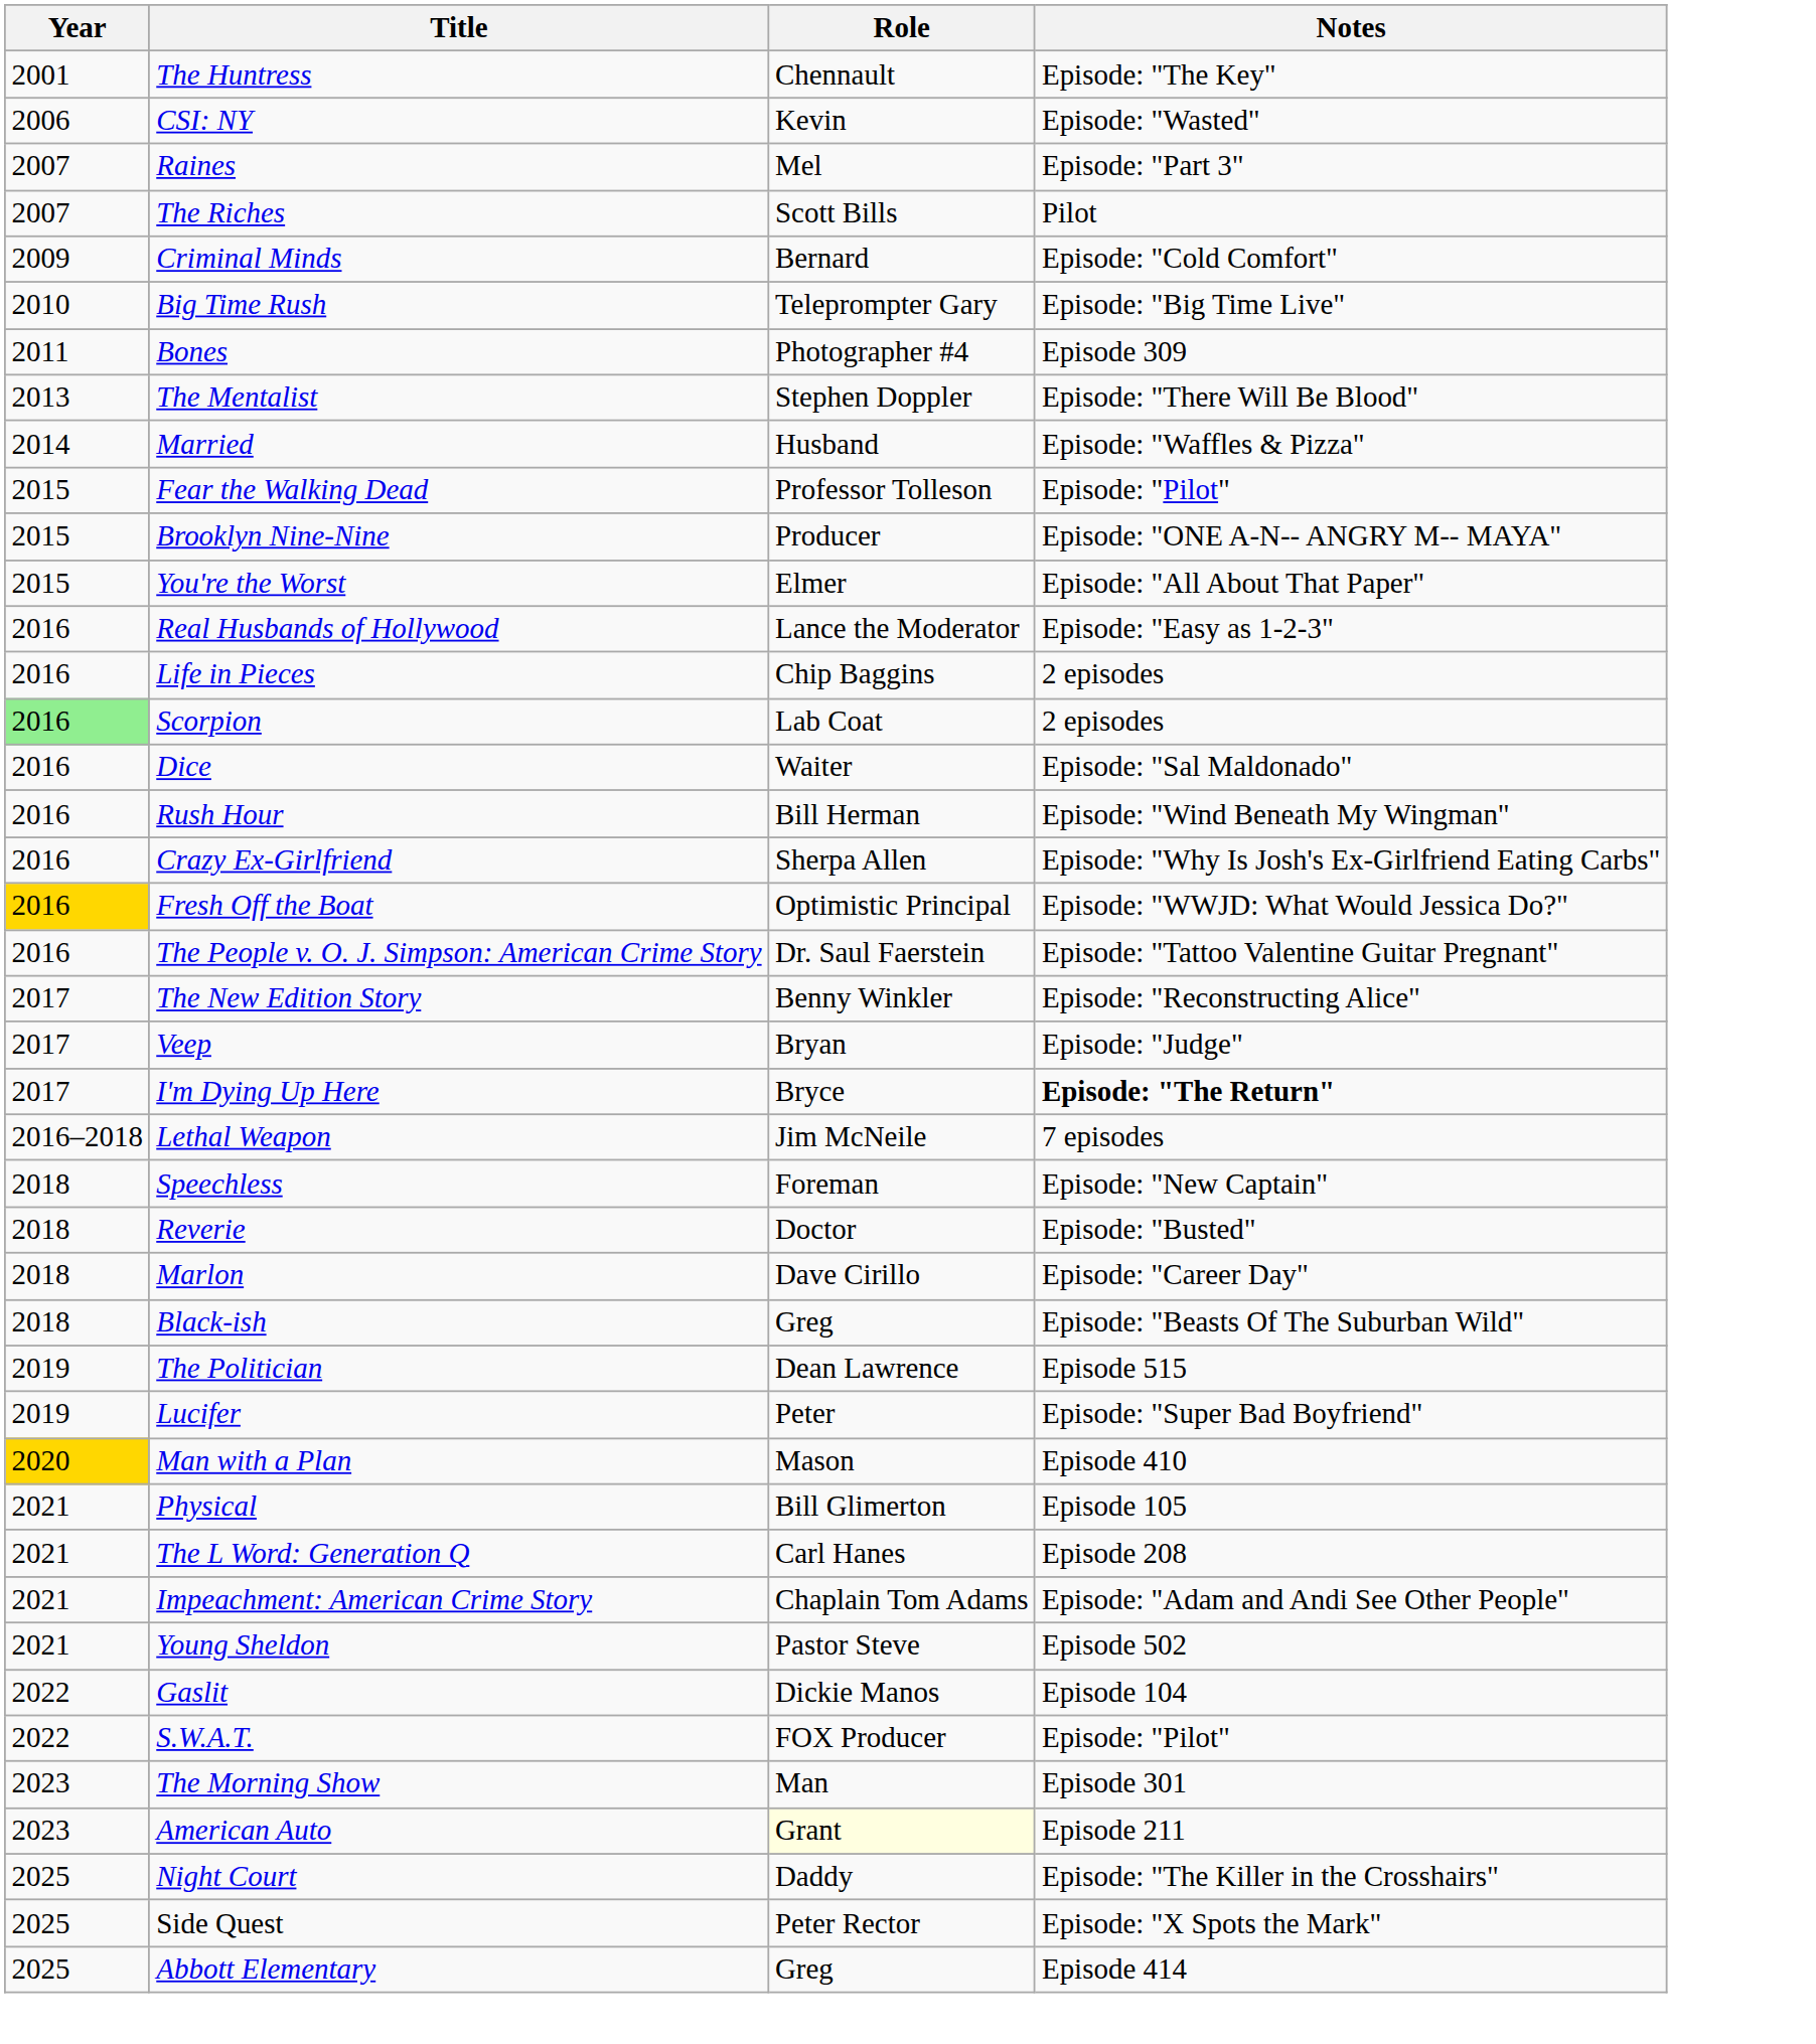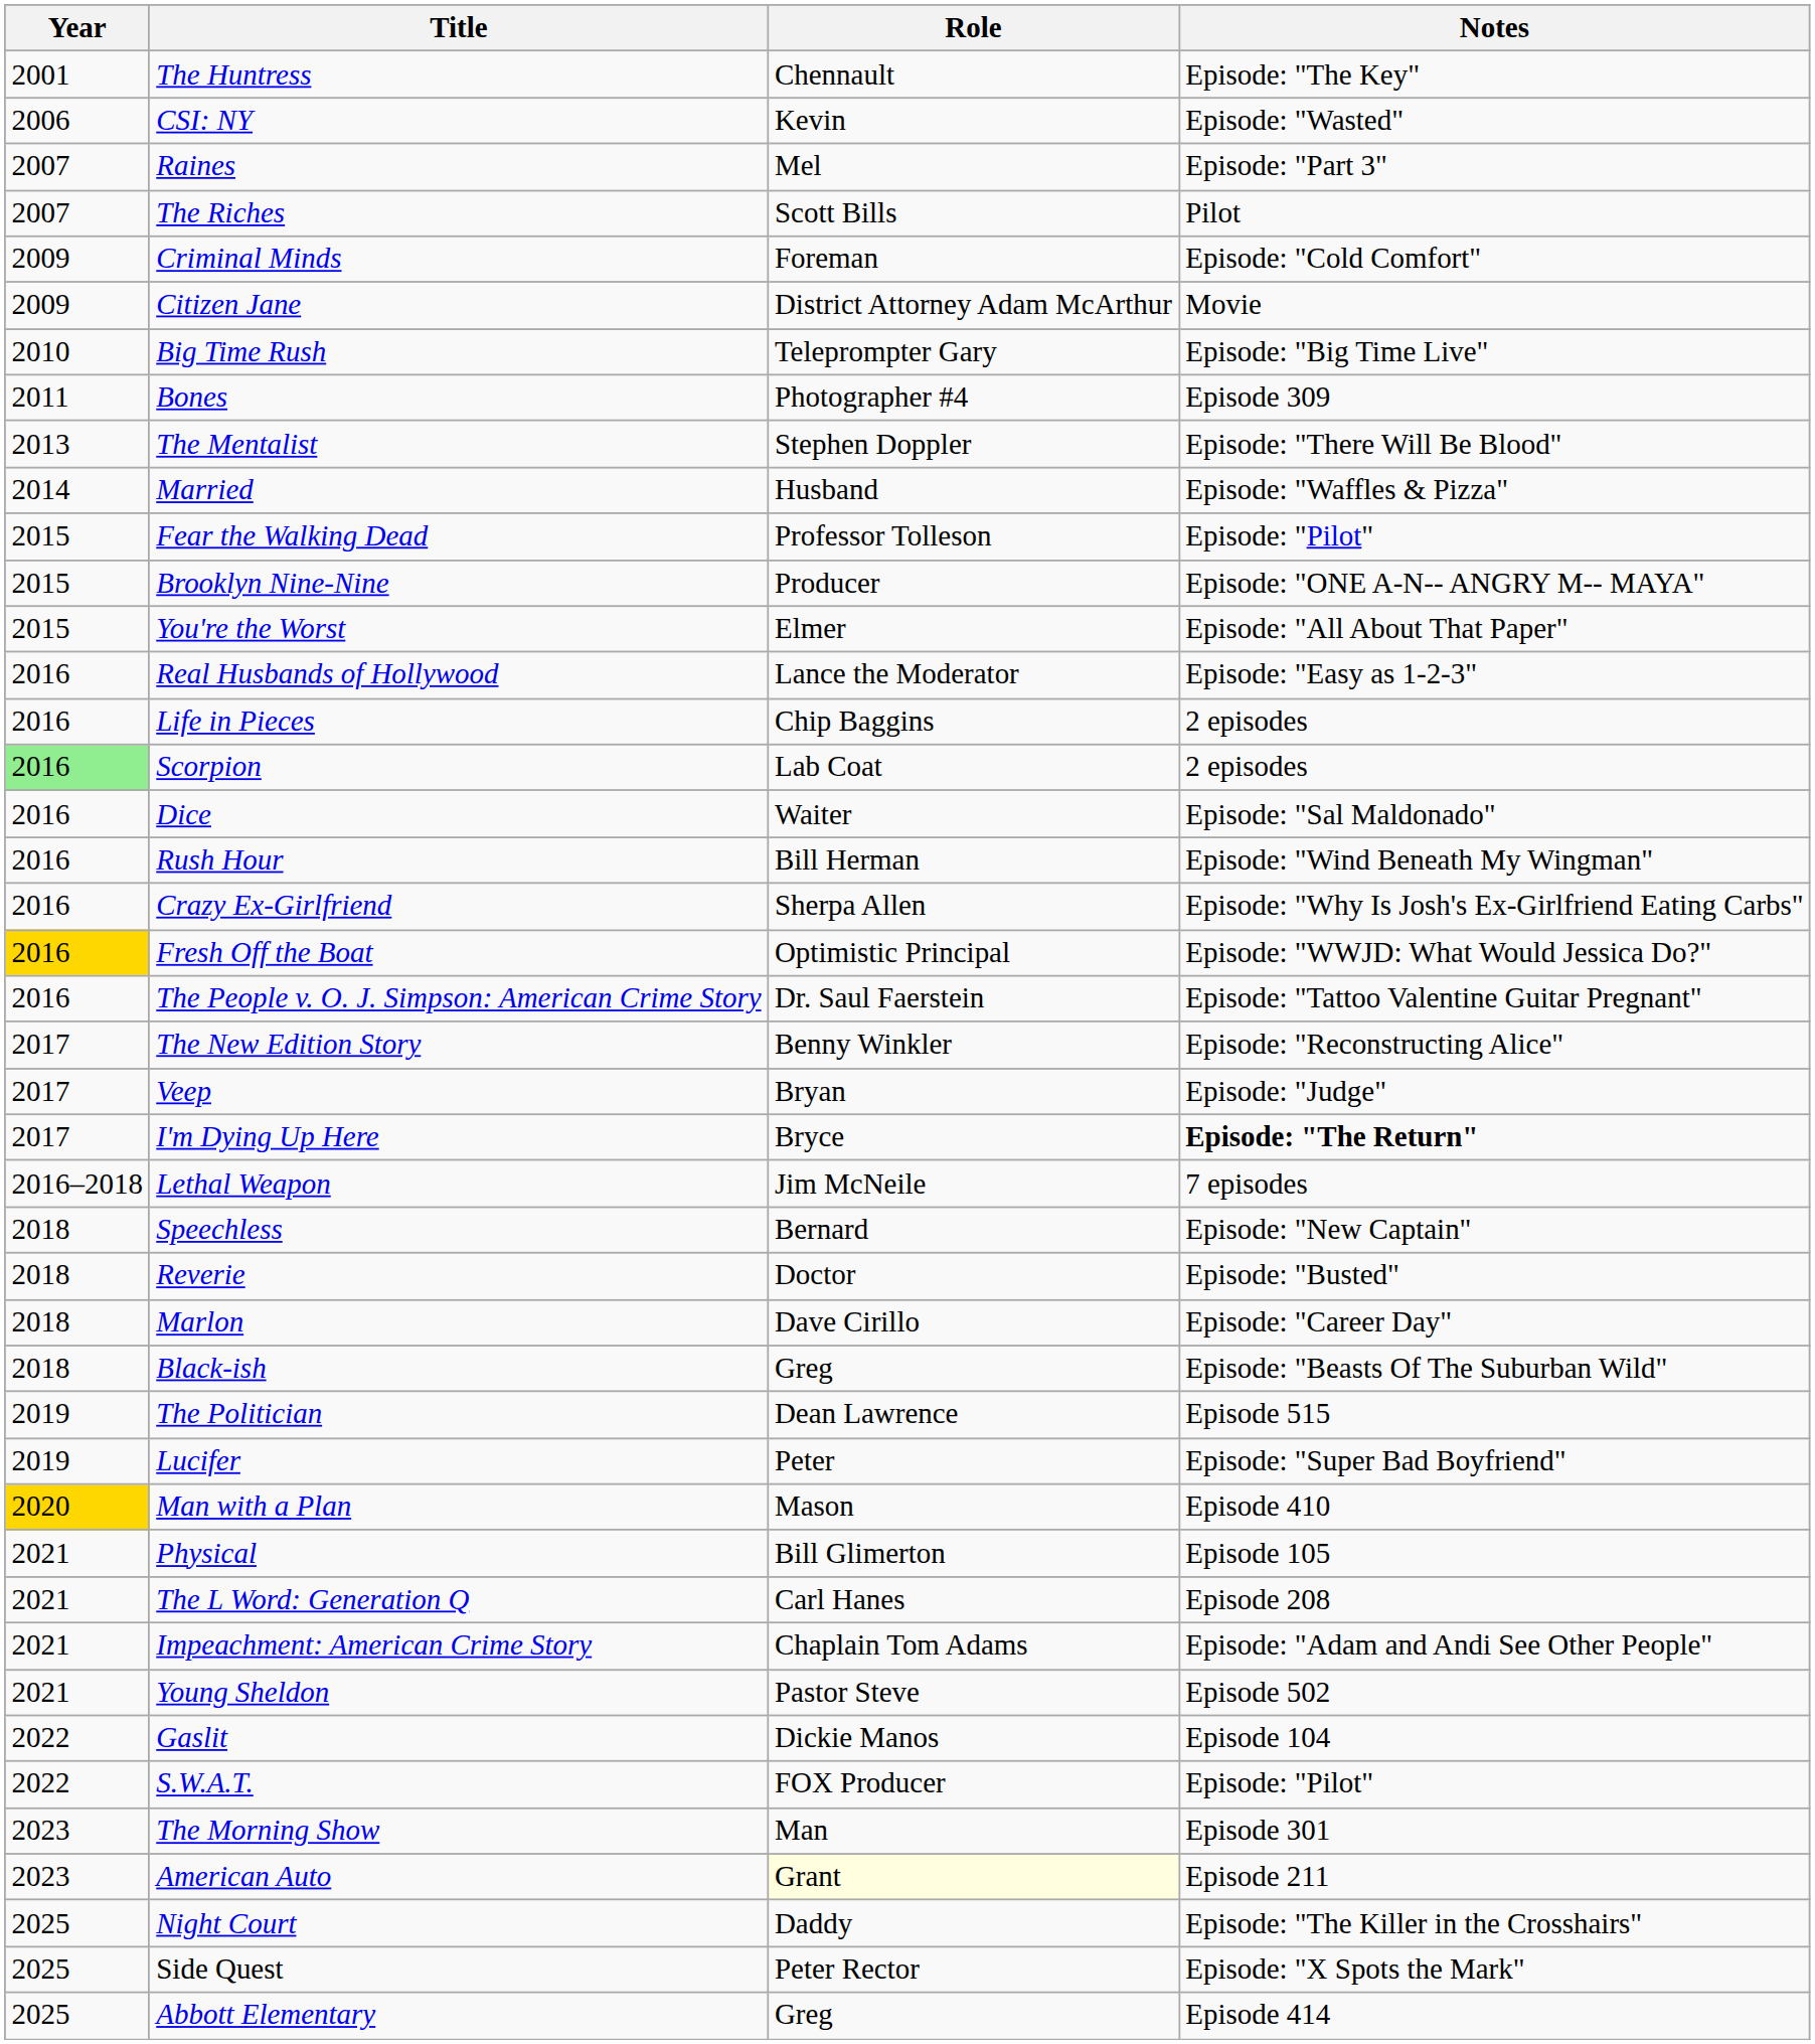 <table class="wikitable sortable">
 <tr>
 <th>Year</th>
 <th>Title</th>
 <th>Role</th>
 <th class="unsortable">Notes</th>
 </tr>
 <tr>
 <td>2001</td>
 <td><em><a href='#'>The Huntress</a></em></td>
 <td>Chennault</td>
 <td>Episode: "The Key"</td>
 </tr>
 <tr>
 <td>2006</td>
 <td><em><a href='#'>CSI: NY</a></em></td>
 <td>Kevin</td>
 <td>Episode: "Wasted"</td>
 </tr>
 <tr>
 <td>2007</td>
 <td><em><a href='#'>Raines</a></em></td>
 <td>Mel</td>
 <td>Episode: "Part 3"</td>
 </tr>
 <tr>
 <td>2007</td>
 <td><em><a href='#'>The Riches</a></em></td>
 <td>Scott Bills</td>
 <td>Pilot</td>
 </tr>
 <tr>
 <td>2009</td>
 <td><em><a href='#'>Criminal Minds</a></em></td>
-<td>Bernard</td>
+<td>Foreman</td>
 <td>Episode: "Cold Comfort"</td>
+</tr>
+<tr>
+<td>2009</td>
+<td><em><a href='#'>Citizen Jane</a></em></td>
+<td>District Attorney Adam McArthur</td>
+<td>Movie</td>
 </tr>
 <tr>
 <td>2010</td>
 <td><em><a href='#'>Big Time Rush</a></em></td>
 <td>Teleprompter Gary</td>
 <td>Episode: "Big Time Live"</td>
 </tr>
 <tr>
 <td>2011</td>
 <td><em><a href='#'>Bones</a></em></td>
 <td>Photographer #4</td>
 <td>Episode 309</td>
 </tr>
 <tr>
 <td>2013</td>
 <td><em><a href='#'>The Mentalist</a></em></td>
 <td>Stephen Doppler</td>
 <td>Episode: "There Will Be Blood"</td>
 </tr>
 <tr>
 <td>2014</td>
 <td><em><a href='#'>Married</a></em></td>
 <td>Husband</td>
 <td>Episode: "Waffles & Pizza"</td>
 </tr>
 <tr>
 <td>2015</td>
 <td><em><a href='#'>Fear the Walking Dead</a></em></td>
 <td>Professor Tolleson</td>
 <td>Episode: "<a href='#'>Pilot</a>"</td>
 </tr>
 <tr>
 <td>2015</td>
 <td><em><a href='#'>Brooklyn Nine-Nine</a></em></td>
 <td>Producer</td>
 <td>Episode: "ONE A-N-- ANGRY M-- MAYA"</td>
 </tr>
 <tr>
 <td>2015</td>
 <td><em><a href='#'>You're the Worst</a></em></td>
 <td>Elmer</td>
 <td>Episode: "All About That Paper"</td>
 </tr>
 <tr>
 <td>2016</td>
 <td><em><a href='#'>Real Husbands of Hollywood</a></em></td>
 <td>Lance the Moderator</td>
 <td>Episode: "Easy as 1-2-3"</td>
 </tr>
 <tr>
 <td>2016</td>
 <td><em><a href='#'>Life in Pieces</a></em></td>
 <td>Chip Baggins</td>
 <td>2 episodes</td>
 </tr>
 <tr>
 <td style="background: lightgreen;">2016</td>
 <td><em><a href='#'>Scorpion</a></em></td>
 <td>Lab Coat</td>
 <td>2 episodes</td>
 </tr>
 <tr>
 <td>2016</td>
 <td><em><a href='#'>Dice</a></em></td>
 <td>Waiter</td>
 <td>Episode: "Sal Maldonado"</td>
 </tr>
 <tr>
 <td>2016</td>
 <td><em><a href='#'>Rush Hour</a></em></td>
 <td>Bill Herman</td>
 <td>Episode: "Wind Beneath My Wingman"</td>
 </tr>
 <tr>
 <td>2016</td>
 <td><em><a href='#'>Crazy Ex-Girlfriend</a></em></td>
 <td>Sherpa Allen</td>
 <td>Episode: "Why Is Josh's Ex-Girlfriend Eating Carbs"</td>
 </tr>
 <tr>
 <td style="background: gold;">2016</td>
 <td><em><a href='#'>Fresh Off the Boat</a></em></td>
 <td>Optimistic Principal</td>
 <td>Episode: "WWJD: What Would Jessica Do?"</td>
 </tr>
 <tr>
 <td>2016</td>
 <td><em><a href='#'>The People v. O. J. Simpson: American Crime Story</a></em></td>
 <td>Dr. Saul Faerstein</td>
 <td>Episode: "Tattoo Valentine Guitar Pregnant"</td>
 </tr>
 <tr>
 <td>2017</td>
 <td><em><a href='#'>The New Edition Story</a></em></td>
 <td>Benny Winkler</td>
 <td>Episode: "Reconstructing Alice"</td>
 </tr>
 <tr>
 <td>2017</td>
 <td><em><a href='#'>Veep</a></em></td>
 <td>Bryan</td>
 <td>Episode: "Judge"</td>
 </tr>
 <tr>
 <td>2017</td>
 <td><em><a href='#'>I'm Dying Up Here</a></em></td>
 <td>Bryce</td>
 <td><strong>Episode: "The Return"</strong></td>
 </tr>
 <tr>
 <td>2016–2018</td>
 <td><em><a href='#'>Lethal Weapon</a></em></td>
 <td>Jim McNeile</td>
 <td>7 episodes</td>
 </tr>
 <tr>
 <td>2018</td>
 <td><em><a href='#'>Speechless</a></em></td>
-<td>Foreman</td>
+<td>Bernard</td>
 <td>Episode: "New Captain"</td>
 </tr>
 <tr>
 <td>2018</td>
 <td><em><a href='#'>Reverie</a></em></td>
 <td>Doctor</td>
 <td>Episode: "Busted"</td>
 </tr>
 <tr>
 <td>2018</td>
 <td><em><a href='#'>Marlon</a></em></td>
 <td>Dave Cirillo</td>
 <td>Episode: "Career Day"</td>
 </tr>
 <tr>
 <td>2018</td>
 <td><em><a href='#'>Black-ish</a></em></td>
 <td>Greg</td>
 <td>Episode: "Beasts Of The Suburban Wild"</td>
 </tr>
 <tr>
 <td>2019</td>
 <td><em><a href='#'>The Politician</a></em></td>
 <td>Dean Lawrence</td>
 <td>Episode 515</td>
 </tr>
 <tr>
 <td>2019</td>
 <td><em><a href='#'>Lucifer</a></em></td>
 <td>Peter</td>
 <td>Episode: "Super Bad Boyfriend"</td>
 </tr>
 <tr>
 <td style="background: gold;">2020</td>
 <td><em><a href='#'>Man with a Plan</a></em></td>
 <td>Mason</td>
 <td>Episode 410</td>
 </tr>
 <tr>
 <td>2021</td>
 <td><em><a href='#'>Physical</a></em></td>
 <td>Bill Glimerton</td>
 <td>Episode 105</td>
 </tr>
 <tr>
 <td>2021</td>
 <td><em><a href='#'>The L Word: Generation Q</a></em></td>
 <td>Carl Hanes</td>
 <td>Episode 208</td>
 </tr>
 <tr>
 <td>2021</td>
 <td><em><a href='#'>Impeachment: American Crime Story</a></em></td>
 <td>Chaplain Tom Adams</td>
 <td>Episode: "Adam and Andi See Other People"</td>
 </tr>
 <tr>
 <td>2021</td>
 <td><em><a href='#'>Young Sheldon</a></em></td>
 <td>Pastor Steve</td>
 <td>Episode 502</td>
 </tr>
 <tr>
 <td>2022</td>
 <td><em><a href='#'>Gaslit</a></em></td>
 <td>Dickie Manos</td>
 <td>Episode 104</td>
 </tr>
 <tr>
 <td>2022</td>
 <td><em><a href='#'>S.W.A.T.</a></em></td>
 <td>FOX Producer</td>
 <td>Episode: "Pilot"</td>
 </tr>
 <tr>
 <td>2023</td>
 <td><em><a href='#'>The Morning Show</a></em></td>
 <td>Man</td>
 <td>Episode 301</td>
 </tr>
 <tr>
 <td>2023</td>
 <td><em><a href='#'>American Auto</a></em></td>
 <td style="background: lightyellow;">Grant</td>
 <td>Episode 211</td>
 </tr>
 <tr>
 <td>2025</td>
 <td><em><a href='#'>Night Court</a></em></td>
 <td>Daddy</td>
 <td>Episode: "The Killer in the Crosshairs"</td>
 </tr>
 <tr>
 <td>2025</td>
 <td>Side Quest</td>
 <td>Peter Rector</td>
 <td>Episode: "X Spots the Mark"</td>
 </tr>
 <tr>
 <td>2025</td>
 <td><em><a href='#'>Abbott Elementary</a></em></td>
 <td>Greg</td>
 <td>Episode 414</td>
 </tr>
 </table>
